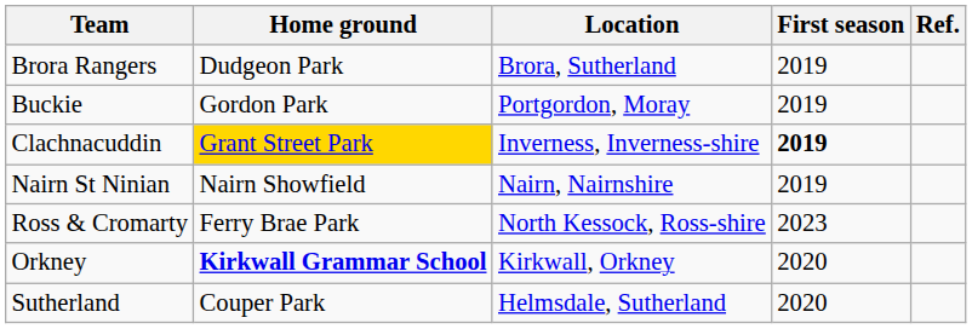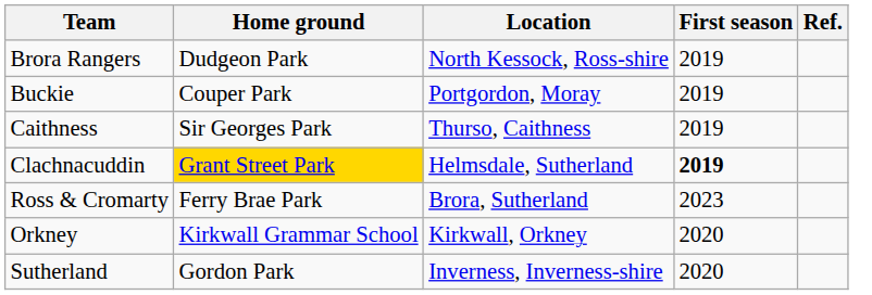 <table class="wikitable sortable" style="text-align: left;">
 <tr>
 <th>Team</th>
 <th>Home ground</th>
 <th>Location</th>
 <th>First season</th>
 <th>Ref.</th>
 </tr>
 <tr>
 <td>Brora Rangers</td>
 <td>Dudgeon Park</td>
-<td><a href='#'>Brora</a>, <a href='#'>Sutherland</a></td>
+<td><a href='#'>North Kessock</a>, <a href='#'>Ross-shire</a></td>
 <td>2019</td>
 <td></td>
 </tr>
 <tr>
 <td>Buckie</td>
-<td>Gordon Park</td>
+<td>Couper Park</td>
 <td><a href='#'>Portgordon</a>, <a href='#'>Moray</a></td>
+<td>2019</td>
+<td></td>
+</tr>
+<tr>
+<td>Caithness</td>
+<td>Sir Georges Park</td>
+<td><a href='#'>Thurso</a>, <a href='#'>Caithness</a></td>
 <td>2019</td>
 <td></td>
 </tr>
 <tr>
 <td>Clachnacuddin</td>
 <td style="background: gold;"><a href='#'>Grant Street Park</a></td>
-<td><a href='#'>Inverness</a>, <a href='#'>Inverness-shire</a></td>
+<td><a href='#'>Helmsdale</a>, <a href='#'>Sutherland</a></td>
 <td><strong>2019</strong></td>
-<td></td>
-</tr>
-<tr>
-<td>Nairn St Ninian</td>
-<td>Nairn Showfield</td>
-<td><a href='#'>Nairn</a>, <a href='#'>Nairnshire</a></td>
-<td>2019</td>
 <td></td>
 </tr>
 <tr>
 <td>Ross & Cromarty</td>
 <td>Ferry Brae Park</td>
-<td><a href='#'>North Kessock</a>, <a href='#'>Ross-shire</a></td>
+<td><a href='#'>Brora</a>, <a href='#'>Sutherland</a></td>
 <td>2023</td>
 <td></td>
 </tr>
 <tr>
 <td>Orkney</td>
-<td><strong><a href='#'>Kirkwall Grammar School</a></strong></td>
+<td><a href='#'>Kirkwall Grammar School</a></td>
 <td><a href='#'>Kirkwall</a>, <a href='#'>Orkney</a></td>
 <td>2020</td>
 <td></td>
 </tr>
 <tr>
 <td>Sutherland</td>
-<td>Couper Park</td>
-<td><a href='#'>Helmsdale</a>, <a href='#'>Sutherland</a></td>
+<td>Gordon Park</td>
+<td><a href='#'>Inverness</a>, <a href='#'>Inverness-shire</a></td>
 <td>2020</td>
 <td></td>
 </tr>
 </table>
